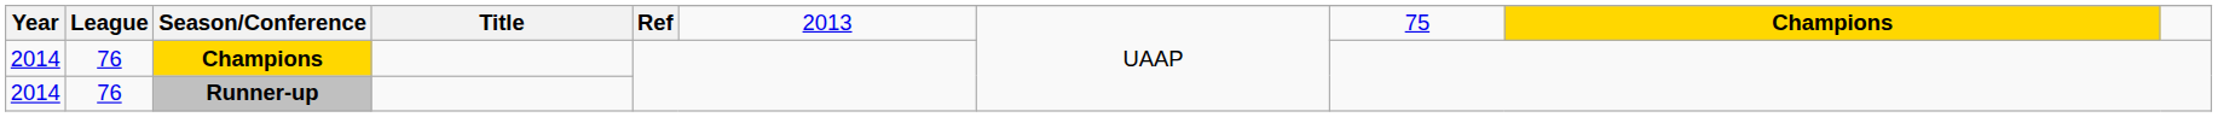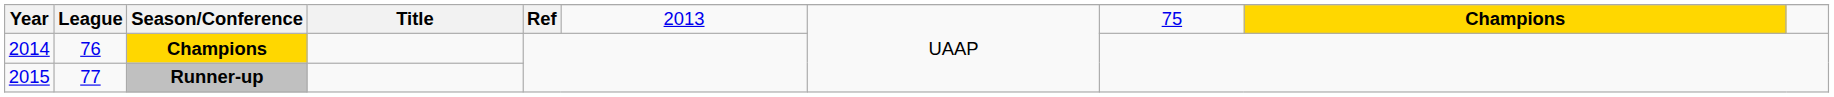 <table class="wikitable sortable" style="text-align:center" width="80%">
 <tr>
 <th style="width:5px;" rowspan="2">Year</th>
 <th style="width:25px;" rowspan="2">League</th>
 <th style="width:100px;" rowspan="2">Season/Conference</th>
 <th style="width:180px;" rowspan="2">Title</th>
 <th style="width:25px;" rowspan="2">Ref</th>
 </tr>
 <tr align=center>
 <td><a href='#'>2013</a></td>
 <td rowspan=3>UAAP</td>
 <td><a href='#'>75</a></td>
 <td style="background:gold;"><strong>Champions</strong></td>
 <td></td>
 </tr>
 <tr align=center>
 <td><a href='#'>2014</a></td>
 <td><a href='#'>76</a></td>
 <td style="background:gold;"><strong>Champions</strong></td>
 <td></td>
 </tr>
 <tr align=center>
-<td><a href='#'>2014</a></td>
-<td><a href='#'>76</a></td>
+<td><a href='#'>2015</a></td>
+<td><a href='#'>77</a></td>
 <td style="background:silver;"><strong>Runner-up</strong></td>
 <td></td>
 </tr>
 </table>
